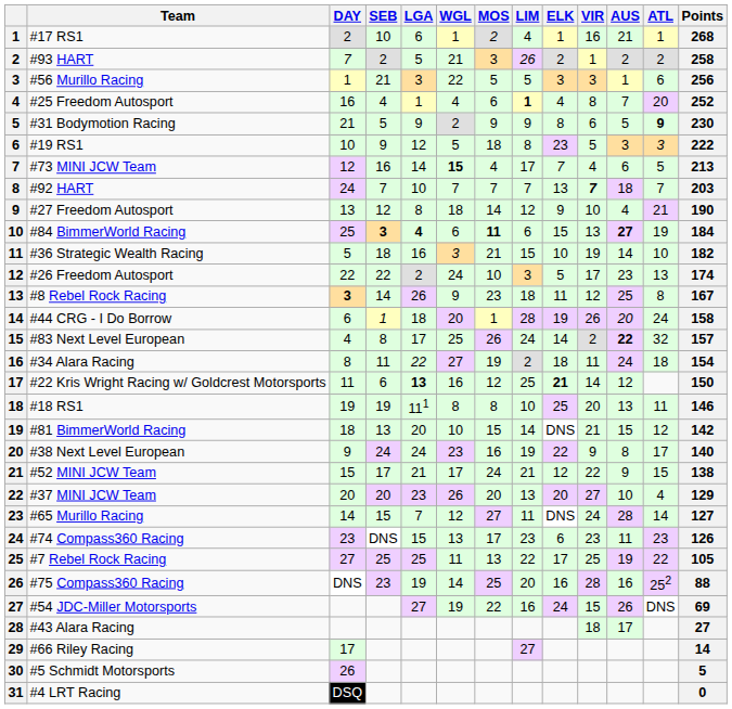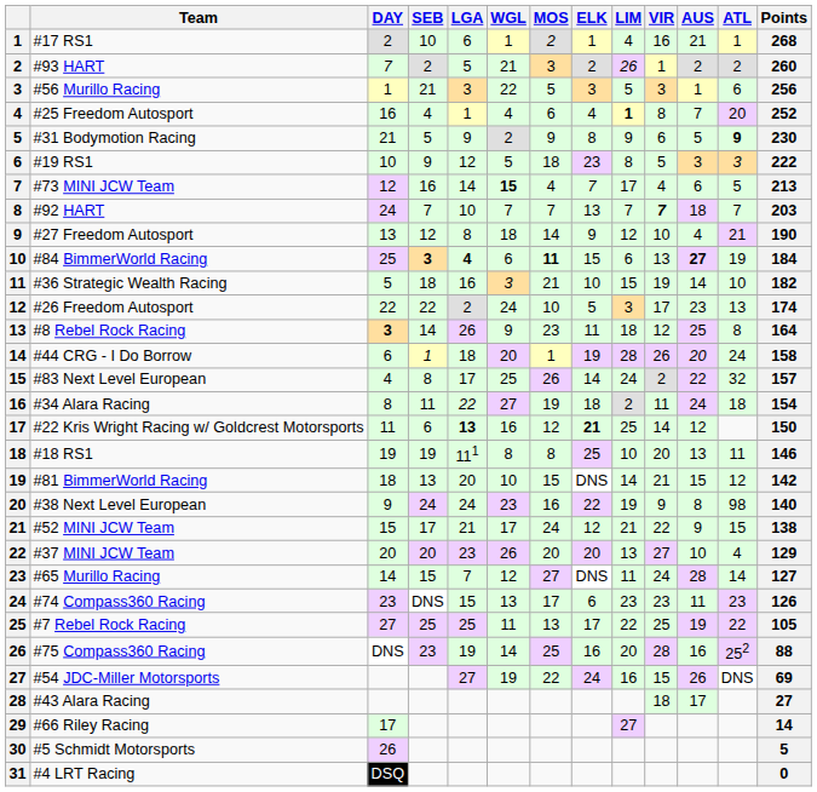 <table class="wikitable" style="font-size:85%; text-align:center">
 <tr style="background:#f9f9f9; vertical-align:top;">
 <th valign=middle></th>
 <th valign=middle>Team</th>
 <th><a href='#'>DAY</a></th>
 <th><a href='#'>SEB</a></th>
 <th><a href='#'>LGA</a></th>
 <th><a href='#'>WGL</a></th>
 <th><a href='#'>MOS</a></th>
+<th><a href='#'>ELK</a></th>
 <th><a href='#'>LIM</a></th>
-<th><a href='#'>ELK</a></th>
 <th><a href='#'>VIR</a></th>
 <th><a href='#'>AUS</a></th>
 <th><a href='#'>ATL</a></th>
 <th valign=middle>Points</th>
 </tr>
 <tr>
 <th>1</th>
 <td align=left>#17 RS1</td>
 <td style="background:#dfdfdf;">2</td>
 <td style="background:#dfffdf;">10</td>
 <td style="background:#dfffdf;">6</td>
 <td style="background:#ffffbf;">1</td>
 <td style="background:#dfdfdf;"><em>2</em></td>
+<td style="background:#ffffbf;">1</td>
 <td style="background:#dfffdf;">4</td>
-<td style="background:#ffffbf;">1</td>
 <td style="background:#dfffdf;">16</td>
 <td style="background:#dfffdf;">21</td>
 <td style="background:#ffffbf;">1</td>
 <th>268</th>
 </tr>
 <tr>
 <th>2</th>
 <td align=left>#93 <a href='#'>HART</a></td>
 <td style="background:#dfffdf;"><em>7</em></td>
 <td style="background:#dfdfdf;">2</td>
 <td style="background:#dfffdf;">5</td>
 <td style="background:#dfffdf;">21</td>
 <td style="background:#ffdf9f;">3</td>
+<td style="background:#dfdfdf;">2</td>
 <td style="background:#efcfff;"><em>26</em></td>
-<td style="background:#dfdfdf;">2</td>
 <td style="background:#ffffbf;">1</td>
 <td style="background:#dfdfdf;">2</td>
 <td style="background:#dfdfdf;">2</td>
-<th>258</th>
+<th>260</th>
 </tr>
 <tr>
 <th>3</th>
 <td align=left>#56 <a href='#'>Murillo Racing</a></td>
 <td style="background:#ffffbf;">1</td>
 <td style="background:#dfffdf;">21</td>
 <td style="background:#ffdf9f;">3</td>
 <td style="background:#dfffdf;">22</td>
 <td style="background:#dfffdf;">5</td>
+<td style="background:#ffdf9f;">3</td>
 <td style="background:#dfffdf;">5</td>
-<td style="background:#ffdf9f;">3</td>
 <td style="background:#ffdf9f;">3</td>
 <td style="background:#ffffbf;">1</td>
 <td style="background:#dfffdf;">6</td>
 <th>256</th>
 </tr>
 <tr>
 <th>4</th>
 <td align=left>#25 Freedom Autosport</td>
 <td style="background:#dfffdf;">16</td>
 <td style="background:#dfffdf;">4</td>
 <td style="background:#ffffbf;">1</td>
 <td style="background:#dfffdf;">4</td>
 <td style="background:#dfffdf;">6</td>
+<td style="background:#dfffdf;">4</td>
 <td style="background:#ffffbf;"><strong>1</strong></td>
-<td style="background:#dfffdf;">4</td>
 <td style="background:#dfffdf;">8</td>
 <td style="background:#dfffdf;">7</td>
 <td style="background:#efcfff;">20</td>
 <th>252</th>
 </tr>
 <tr>
 <th>5</th>
 <td align=left>#31 Bodymotion Racing</td>
 <td style="background:#dfffdf;">21</td>
 <td style="background:#dfffdf;">5</td>
 <td style="background:#dfffdf;">9</td>
 <td style="background:#dfdfdf;">2</td>
 <td style="background:#dfffdf;">9</td>
+<td style="background:#dfffdf;">8</td>
 <td style="background:#dfffdf;">9</td>
-<td style="background:#dfffdf;">8</td>
 <td style="background:#dfffdf;">6</td>
 <td style="background:#dfffdf;">5</td>
 <td style="background:#dfffdf;"><strong>9</strong></td>
 <th>230</th>
 </tr>
 <tr>
 <th>6</th>
 <td align=left>#19 RS1</td>
 <td style="background:#dfffdf;">10</td>
 <td style="background:#dfffdf;">9</td>
 <td style="background:#dfffdf;">12</td>
 <td style="background:#dfffdf;">5</td>
 <td style="background:#dfffdf;">18</td>
+<td style="background:#efcfff;">23</td>
 <td style="background:#dfffdf;">8</td>
-<td style="background:#efcfff;">23</td>
 <td style="background:#dfffdf;">5</td>
 <td style="background:#ffdf9f;">3</td>
 <td style="background:#ffdf9f;"><em>3</em></td>
 <th>222</th>
 </tr>
 <tr>
 <th>7</th>
 <td align=left>#73 <a href='#'>MINI JCW Team</a></td>
 <td style="background:#efcfff;">12</td>
 <td style="background:#dfffdf;">16</td>
 <td style="background:#dfffdf;">14</td>
 <td style="background:#dfffdf;"><strong>15</strong></td>
 <td style="background:#dfffdf;">4</td>
+<td style="background:#dfffdf;"><em>7</em></td>
 <td style="background:#dfffdf;">17</td>
-<td style="background:#dfffdf;"><em>7</em></td>
 <td style="background:#dfffdf;">4</td>
 <td style="background:#dfffdf;">6</td>
 <td style="background:#dfffdf;">5</td>
 <th>213</th>
 </tr>
 <tr>
 <th>8</th>
 <td align=left>#92 <a href='#'>HART</a></td>
 <td style="background:#efcfff;">24</td>
 <td style="background:#dfffdf;">7</td>
 <td style="background:#dfffdf;">10</td>
 <td style="background:#dfffdf;">7</td>
 <td style="background:#dfffdf;">7</td>
+<td style="background:#dfffdf;">13</td>
 <td style="background:#dfffdf;">7</td>
-<td style="background:#dfffdf;">13</td>
 <td style="background:#dfffdf;"><strong><em>7</em></strong></td>
 <td style="background:#efcfff;">18</td>
 <td style="background:#dfffdf;">7</td>
 <th>203</th>
 </tr>
 <tr>
 <th>9</th>
 <td align=left>#27 Freedom Autosport</td>
 <td style="background:#dfffdf;">13</td>
 <td style="background:#dfffdf;">12</td>
 <td style="background:#dfffdf;">8</td>
 <td style="background:#dfffdf;">18</td>
 <td style="background:#dfffdf;">14</td>
+<td style="background:#dfffdf;">9</td>
 <td style="background:#dfffdf;">12</td>
-<td style="background:#dfffdf;">9</td>
 <td style="background:#dfffdf;">10</td>
 <td style="background:#dfffdf;">4</td>
 <td style="background:#efcfff;">21</td>
 <th>190</th>
 </tr>
 <tr>
 <th>10</th>
 <td align=left>#84 <a href='#'>BimmerWorld Racing</a></td>
 <td style="background:#efcfff;">25</td>
 <td style="background:#ffdf9f;"><strong>3</strong></td>
 <td style="background:#dfffdf;"><strong>4</strong></td>
 <td style="background:#dfffdf;">6</td>
 <td style="background:#dfffdf;"><strong>11</strong></td>
+<td style="background:#dfffdf;">15</td>
 <td style="background:#dfffdf;">6</td>
-<td style="background:#dfffdf;">15</td>
 <td style="background:#dfffdf;">13</td>
 <td style="background:#efcfff;"><strong>27</strong></td>
 <td style="background:#dfffdf;">19</td>
 <th>184</th>
 </tr>
 <tr>
 <th>11</th>
 <td align=left>#36 Strategic Wealth Racing</td>
 <td style="background:#dfffdf;">5</td>
 <td style="background:#dfffdf;">18</td>
 <td style="background:#dfffdf;">16</td>
 <td style="background:#ffdf9f;"><em>3</em></td>
 <td style="background:#dfffdf;">21</td>
+<td style="background:#dfffdf;">10</td>
 <td style="background:#dfffdf;">15</td>
-<td style="background:#dfffdf;">10</td>
 <td style="background:#dfffdf;">19</td>
 <td style="background:#dfffdf;">14</td>
 <td style="background:#dfffdf;">10</td>
 <th>182</th>
 </tr>
 <tr>
 <th>12</th>
 <td align=left>#26 Freedom Autosport</td>
 <td style="background:#dfffdf;">22</td>
 <td style="background:#dfffdf;">22</td>
 <td style="background:#dfdfdf;">2</td>
 <td style="background:#dfffdf;">24</td>
 <td style="background:#dfffdf;">10</td>
+<td style="background:#dfffdf;">5</td>
 <td style="background:#ffdf9f;">3</td>
-<td style="background:#dfffdf;">5</td>
 <td style="background:#dfffdf;">17</td>
 <td style="background:#dfffdf;">23</td>
 <td style="background:#dfffdf;">13</td>
 <th>174</th>
 </tr>
 <tr>
 <th>13</th>
 <td align=left>#8 <a href='#'>Rebel Rock Racing</a></td>
 <td style="background:#ffdf9f;"><strong>3</strong></td>
 <td style="background:#dfffdf;">14</td>
 <td style="background:#efcfff;">26</td>
 <td style="background:#dfffdf;">9</td>
 <td style="background:#dfffdf;">23</td>
+<td style="background:#dfffdf;">11</td>
 <td style="background:#dfffdf;">18</td>
-<td style="background:#dfffdf;">11</td>
 <td style="background:#dfffdf;">12</td>
 <td style="background:#efcfff;">25</td>
 <td style="background:#dfffdf;">8</td>
-<th>167</th>
+<th>164</th>
 </tr>
 <tr>
 <th>14</th>
 <td align=left>#44 CRG - I Do Borrow</td>
 <td style="background:#dfffdf;">6</td>
 <td style="background:#ffffbf;"><em>1</em></td>
 <td style="background:#dfffdf;">18</td>
 <td style="background:#efcfff;">20</td>
 <td style="background:#ffffbf;">1</td>
+<td style="background:#efcfff;">19</td>
 <td style="background:#efcfff;">28</td>
-<td style="background:#efcfff;">19</td>
 <td style="background:#efcfff;">26</td>
 <td style="background:#efcfff;"><em>20</em></td>
 <td style="background:#dfffdf;">24</td>
 <th>158</th>
 </tr>
 <tr>
 <th>15</th>
 <td align=left>#83 Next Level European</td>
 <td style="background:#dfffdf;">4</td>
 <td style="background:#dfffdf;">8</td>
 <td style="background:#dfffdf;">17</td>
 <td style="background:#dfffdf;">25</td>
 <td style="background:#efcfff;">26</td>
+<td style="background:#dfffdf;">14</td>
 <td style="background:#dfffdf;">24</td>
-<td style="background:#dfffdf;">14</td>
 <td style="background:#dfdfdf;">2</td>
-<td style="background:#efcfff;"><strong>22</strong></td>
+<td style="background:#efcfff;">22</td>
 <td style="background:#dfffdf;">32</td>
 <th>157</th>
 </tr>
 <tr>
 <th>16</th>
 <td align=left>#34 Alara Racing</td>
 <td style="background:#dfffdf;">8</td>
 <td style="background:#dfffdf;">11</td>
 <td style="background:#dfffdf;"><em>22</em></td>
 <td style="background:#efcfff;">27</td>
 <td style="background:#dfffdf;">19</td>
+<td style="background:#dfffdf;">18</td>
 <td style="background:#dfdfdf;">2</td>
-<td style="background:#dfffdf;">18</td>
 <td style="background:#dfffdf;">11</td>
 <td style="background:#efcfff;">24</td>
 <td style="background:#dfffdf;">18</td>
 <th>154</th>
 </tr>
 <tr>
 <th>17</th>
 <td align=left>#22 Kris Wright Racing w/ Goldcrest Motorsports</td>
 <td style="background:#dfffdf;">11</td>
 <td style="background:#dfffdf;">6</td>
 <td style="background:#dfffdf;"><strong>13</strong></td>
 <td style="background:#dfffdf;">16</td>
 <td style="background:#dfffdf;">12</td>
+<td style="background:#dfffdf;"><strong>21</strong></td>
 <td style="background:#dfffdf;">25</td>
-<td style="background:#dfffdf;"><strong>21</strong></td>
 <td style="background:#dfffdf;">14</td>
 <td style="background:#dfffdf;">12</td>
 <td></td>
 <th>150</th>
 </tr>
 <tr>
 <th>18</th>
 <td align=left>#18 RS1</td>
 <td style="background:#dfffdf;">19</td>
 <td style="background:#dfffdf;">19</td>
 <td style="background:#dfffdf;">11<sup>1</sup></td>
 <td style="background:#dfffdf;">8</td>
 <td style="background:#dfffdf;">8</td>
+<td style="background:#efcfff;">25</td>
 <td style="background:#dfffdf;">10</td>
-<td style="background:#efcfff;">25</td>
 <td style="background:#dfffdf;">20</td>
 <td style="background:#dfffdf;">13</td>
 <td style="background:#dfffdf;">11</td>
 <th>146</th>
 </tr>
 <tr>
 <th>19</th>
 <td align=left>#81 <a href='#'>BimmerWorld Racing</a></td>
 <td style="background:#dfffdf;">18</td>
 <td style="background:#dfffdf;">13</td>
 <td style="background:#dfffdf;">20</td>
 <td style="background:#dfffdf;">10</td>
 <td style="background:#dfffdf;">15</td>
+<td style="background:#ffffff;">DNS</td>
 <td style="background:#dfffdf;">14</td>
-<td style="background:#ffffff;">DNS</td>
 <td style="background:#dfffdf;">21</td>
 <td style="background:#dfffdf;">15</td>
 <td style="background:#dfffdf;">12</td>
 <th>142</th>
 </tr>
 <tr>
 <th>20</th>
 <td align=left>#38 Next Level European</td>
 <td style="background:#dfffdf;">9</td>
 <td style="background:#efcfff;">24</td>
 <td style="background:#dfffdf;">24</td>
 <td style="background:#efcfff;">23</td>
 <td style="background:#dfffdf;">16</td>
+<td style="background:#efcfff;">22</td>
 <td style="background:#dfffdf;">19</td>
-<td style="background:#efcfff;">22</td>
 <td style="background:#dfffdf;">9</td>
 <td style="background:#dfffdf;">8</td>
-<td style="background:#dfffdf;">17</td>
+<td style="background:#dfffdf;">98</td>
 <th>140</th>
 </tr>
 <tr>
 <th>21</th>
 <td align=left>#52 <a href='#'>MINI JCW Team</a></td>
 <td style="background:#dfffdf;">15</td>
 <td style="background:#dfffdf;">17</td>
 <td style="background:#dfffdf;">21</td>
 <td style="background:#dfffdf;">17</td>
 <td style="background:#dfffdf;">24</td>
+<td style="background:#dfffdf;">12</td>
 <td style="background:#dfffdf;">21</td>
-<td style="background:#dfffdf;">12</td>
 <td style="background:#dfffdf;">22</td>
 <td style="background:#dfffdf;">9</td>
 <td style="background:#dfffdf;">15</td>
 <th>138</th>
 </tr>
 <tr>
 <th>22</th>
 <td align=left>#37 <a href='#'>MINI JCW Team</a></td>
 <td style="background:#dfffdf;">20</td>
 <td style="background:#efcfff;">20</td>
 <td style="background:#efcfff;">23</td>
 <td style="background:#efcfff;">26</td>
 <td style="background:#dfffdf;">20</td>
+<td style="background:#efcfff;">20</td>
 <td style="background:#dfffdf;">13</td>
-<td style="background:#efcfff;">20</td>
 <td style="background:#efcfff;">27</td>
 <td style="background:#dfffdf;">10</td>
 <td style="background:#dfffdf;">4</td>
 <th>129</th>
 </tr>
 <tr>
 <th>23</th>
 <td align=left>#65 <a href='#'>Murillo Racing</a></td>
 <td style="background:#dfffdf;">14</td>
 <td style="background:#dfffdf;">15</td>
 <td style="background:#dfffdf;">7</td>
 <td style="background:#dfffdf;">12</td>
 <td style="background:#efcfff;">27</td>
+<td style="background:#ffffff;">DNS</td>
 <td style="background:#dfffdf;">11</td>
-<td style="background:#ffffff;">DNS</td>
 <td style="background:#dfffdf;">24</td>
 <td style="background:#efcfff;">28</td>
 <td style="background:#dfffdf;">14</td>
 <th>127</th>
 </tr>
 <tr>
 <th>24</th>
 <td align=left>#74 <a href='#'>Compass360 Racing</a></td>
 <td style="background:#efcfff;">23</td>
 <td style="background:#ffffff;">DNS</td>
 <td style="background:#dfffdf;">15</td>
 <td style="background:#dfffdf;">13</td>
 <td style="background:#dfffdf;">17</td>
+<td style="background:#dfffdf;">6</td>
 <td style="background:#dfffdf;">23</td>
-<td style="background:#dfffdf;">6</td>
 <td style="background:#dfffdf;">23</td>
 <td style="background:#dfffdf;">11</td>
 <td style="background:#efcfff;">23</td>
 <th>126</th>
 </tr>
 <tr>
 <th>25</th>
 <td align=left>#7 <a href='#'>Rebel Rock Racing</a></td>
 <td style="background:#efcfff;">27</td>
 <td style="background:#efcfff;">25</td>
 <td style="background:#efcfff;">25</td>
 <td style="background:#dfffdf;">11</td>
 <td style="background:#dfffdf;">13</td>
+<td style="background:#dfffdf;">17</td>
 <td style="background:#dfffdf;">22</td>
-<td style="background:#dfffdf;">17</td>
 <td style="background:#dfffdf;">25</td>
 <td style="background:#efcfff;">19</td>
 <td style="background:#efcfff;">22</td>
 <th>105</th>
 </tr>
 <tr>
 <th>26</th>
 <td align=left>#75 <a href='#'>Compass360 Racing</a></td>
 <td style="background:#ffffff;">DNS</td>
 <td style="background:#efcfff;">23</td>
 <td style="background:#dfffdf;">19</td>
 <td style="background:#dfffdf;">14</td>
 <td style="background:#efcfff;">25</td>
+<td style="background:#dfffdf;">16</td>
 <td style="background:#dfffdf;">20</td>
-<td style="background:#dfffdf;">16</td>
 <td style="background:#efcfff;">28</td>
 <td style="background:#dfffdf;">16</td>
 <td style="background:#efcfff;">25<sup>2</sup></td>
 <th>88</th>
 </tr>
 <tr>
 <th>27</th>
 <td align=left>#54 <a href='#'>JDC-Miller Motorsports</a></td>
 <td></td>
 <td></td>
 <td style="background:#efcfff;">27</td>
 <td style="background:#dfffdf;">19</td>
 <td style="background:#dfffdf;">22</td>
+<td style="background:#efcfff;">24</td>
 <td style="background:#dfffdf;">16</td>
-<td style="background:#efcfff;">24</td>
 <td style="background:#dfffdf;">15</td>
 <td style="background:#efcfff;">26</td>
 <td style="background:#ffffff;">DNS</td>
 <th>69</th>
 </tr>
 <tr>
 <th>28</th>
 <td align=left>#43 Alara Racing</td>
 <td></td>
 <td></td>
 <td></td>
 <td></td>
 <td></td>
 <td></td>
 <td></td>
 <td style="background:#dfffdf;">18</td>
 <td style="background:#dfffdf;">17</td>
 <td></td>
 <th>27</th>
 </tr>
 <tr>
 <th>29</th>
 <td align=left>#66 Riley Racing</td>
 <td style="background:#dfffdf;">17</td>
 <td></td>
 <td></td>
 <td></td>
 <td></td>
+<td></td>
 <td style="background:#efcfff;">27</td>
-<td></td>
 <td></td>
 <td></td>
 <td></td>
 <th>14</th>
 </tr>
 <tr>
 <th>30</th>
 <td align=left>#5 Schmidt Motorsports</td>
 <td style="background:#efcfff;">26</td>
 <td></td>
 <td></td>
 <td></td>
 <td></td>
 <td></td>
 <td></td>
 <td></td>
 <td></td>
 <td></td>
 <th>5</th>
 </tr>
 <tr>
 <th>31</th>
 <td align=left>#4 LRT Racing</td>
 <td style="background:#000000; color:white;">DSQ</td>
 <td></td>
 <td></td>
 <td></td>
 <td></td>
 <td></td>
 <td></td>
 <td></td>
 <td></td>
 <td></td>
 <th>0</th>
 </tr>
 </table>
